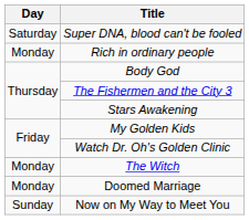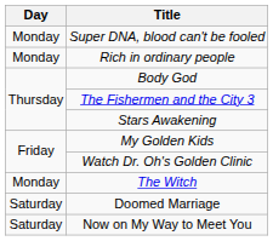 <table class="wikitable" style="text-align: center;">
 <tr>
 <th>Day</th>
 <th>Title</th>
 </tr>
 <tr>
-<td>Saturday</td>
+<td>Monday</td>
 <td><em>Super DNA, blood can't be fooled</em></td>
 </tr>
 <tr>
 <td>Monday</td>
 <td><em>Rich in ordinary people</em></td>
 </tr>
 <tr>
 <td rowspan="3">Thursday</td>
 <td><em>Body God</em></td>
 </tr>
 <tr>
 <td><em><a href='#'>The Fishermen and the City 3</a></em></td>
 </tr>
 <tr>
 <td><em>Stars Awakening</em></td>
 </tr>
 <tr>
 <td rowspan="2">Friday</td>
 <td><em>My Golden Kids</em></td>
 </tr>
 <tr>
 <td><em>Watch Dr. Oh's Golden Clinic</em></td>
 </tr>
 <tr>
 <td>Monday</td>
 <td><em><a href='#'>The Witch</a></td>
 </tr>
 <tr>
-<td>Monday</td>
+<td>Saturday</td>
 <td></em>Doomed Marriage<em></td>
 </tr>
 <tr>
-<td>Sunday</td>
+<td>Saturday</td>
 <td></em>Now on My Way to Meet You<em></td>
 </tr>
 </table>
